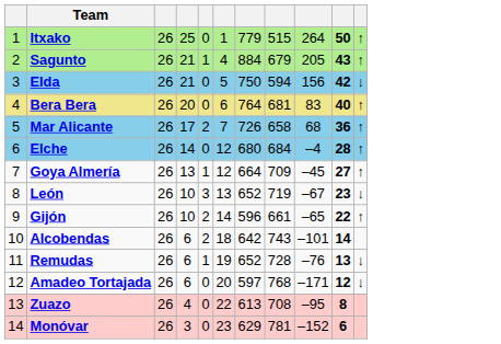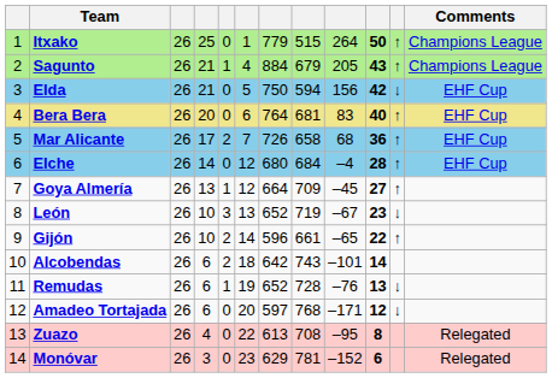 <table class="wikitable sortable" style="text-align: center;">
 <tr>
 <th align="center"></th>
 <th align="center">Team</th>
 <th align="center"></th>
 <th align="center"></th>
 <th align="center"></th>
 <th align="center"></th>
 <th align="center"></th>
 <th align="center"></th>
 <th align="center"></th>
 <th align="center"></th>
 <th align="center"></th>
+<th align="center">Comments</th>
 </tr>
 <tr style="background: #B0EE90;">
 <td>1</td>
 <td align="left"> <strong><a href='#'>Itxako</a></strong></td>
 <td>26</td>
 <td>25</td>
 <td>0</td>
 <td>1</td>
 <td>779</td>
 <td>515</td>
 <td>264</td>
 <td><strong>50</strong></td>
 <td><strong>↑</strong></td>
+<td><a href='#'>Champions League</a></td>
 </tr>
 <tr style="background: #B0EE90;">
 <td>2</td>
 <td align="left"> <strong><a href='#'>Sagunto</a></strong></td>
 <td>26</td>
 <td>21</td>
 <td>1</td>
 <td>4</td>
 <td>884</td>
 <td>679</td>
 <td>205</td>
 <td><strong>43</strong></td>
 <td><strong>↑</strong></td>
+<td><a href='#'>Champions League</a></td>
 </tr>
 <tr style="background: #87CEEB;">
 <td>3</td>
 <td align="left"> <strong><a href='#'>Elda</a></strong></td>
 <td>26</td>
 <td>21</td>
 <td>0</td>
 <td>5</td>
 <td>750</td>
 <td>594</td>
 <td>156</td>
 <td><strong>42</strong></td>
 <td><strong>↓</strong></td>
+<td><a href='#'>EHF Cup</a></td>
 </tr>
 <tr style="background: #F0E68C;">
 <td>4</td>
 <td align="left"> <strong><a href='#'>Bera Bera</a></strong></td>
 <td>26</td>
 <td>20</td>
 <td>0</td>
 <td>6</td>
 <td>764</td>
 <td>681</td>
 <td>83</td>
 <td><strong>40</strong></td>
 <td><strong>↑</strong></td>
+<td><a href='#'>EHF Cup</a></td>
 </tr>
 <tr style="background: #87CEEB;">
 <td>5</td>
 <td align="left"> <strong><a href='#'>Mar Alicante</a></strong></td>
 <td>26</td>
 <td>17</td>
 <td>2</td>
 <td>7</td>
 <td>726</td>
 <td>658</td>
 <td>68</td>
 <td><strong>36</strong></td>
 <td><strong>↑</strong></td>
+<td><a href='#'>EHF Cup</a></td>
 </tr>
 <tr style="background: #87CEEB;">
 <td>6</td>
 <td align="left"> <strong><a href='#'>Elche</a></strong></td>
 <td>26</td>
 <td>14</td>
 <td>0</td>
 <td>12</td>
 <td>680</td>
 <td>684</td>
 <td>–4</td>
 <td><strong>28</strong></td>
 <td><strong>↑</strong></td>
+<td><a href='#'>EHF Cup</a></td>
 </tr>
 <tr>
 <td>7</td>
 <td align="left"> <strong><a href='#'>Goya Almería</a></strong></td>
 <td>26</td>
 <td>13</td>
 <td>1</td>
 <td>12</td>
 <td>664</td>
 <td>709</td>
 <td>–45</td>
 <td><strong>27</strong></td>
 <td><strong>↑</strong></td>
+<td></td>
 </tr>
 <tr>
 <td>8</td>
 <td align="left"> <strong><a href='#'>León</a></strong></td>
 <td>26</td>
 <td>10</td>
 <td>3</td>
 <td>13</td>
 <td>652</td>
 <td>719</td>
 <td>–67</td>
 <td><strong>23</strong></td>
 <td><strong>↓</strong></td>
+<td></td>
 </tr>
 <tr>
 <td>9</td>
 <td align="left"> <strong><a href='#'>Gijón</a></strong></td>
 <td>26</td>
 <td>10</td>
 <td>2</td>
 <td>14</td>
 <td>596</td>
 <td>661</td>
 <td>–65</td>
 <td><strong>22</strong></td>
 <td><strong>↑</strong></td>
+<td></td>
 </tr>
 <tr>
 <td>10</td>
 <td align="left"> <strong><a href='#'>Alcobendas</a></strong></td>
 <td>26</td>
 <td>6</td>
 <td>2</td>
 <td>18</td>
 <td>642</td>
 <td>743</td>
 <td>–101</td>
 <td><strong>14</strong></td>
+<td></td>
 <td></td>
 </tr>
 <tr>
 <td>11</td>
 <td align="left"> <strong><a href='#'>Remudas</a></strong></td>
 <td>26</td>
 <td>6</td>
 <td>1</td>
 <td>19</td>
 <td>652</td>
 <td>728</td>
 <td>–76</td>
 <td><strong>13</strong></td>
 <td><strong>↓</strong></td>
+<td></td>
 </tr>
 <tr>
 <td>12</td>
 <td align="left"> <strong><a href='#'>Amadeo Tortajada</a></strong></td>
 <td>26</td>
 <td>6</td>
 <td>0</td>
 <td>20</td>
 <td>597</td>
 <td>768</td>
 <td>–171</td>
 <td><strong>12</strong></td>
 <td><strong>↓</strong></td>
+<td></td>
 </tr>
 <tr bgcolor=FFCCCC>
 <td>13</td>
 <td align="left"> <strong><a href='#'>Zuazo</a></strong></td>
 <td>26</td>
 <td>4</td>
 <td>0</td>
 <td>22</td>
 <td>613</td>
 <td>708</td>
 <td>–95</td>
 <td><strong>8</strong></td>
 <td></td>
+<td>Relegated</td>
 </tr>
 <tr bgcolor=FFCCCC>
 <td>14</td>
 <td align="left"> <strong><a href='#'>Monóvar</a></strong></td>
 <td>26</td>
 <td>3</td>
 <td>0</td>
 <td>23</td>
 <td>629</td>
 <td>781</td>
 <td>–152</td>
 <td><strong>6</strong></td>
 <td></td>
+<td>Relegated</td>
 </tr>
 </table>
